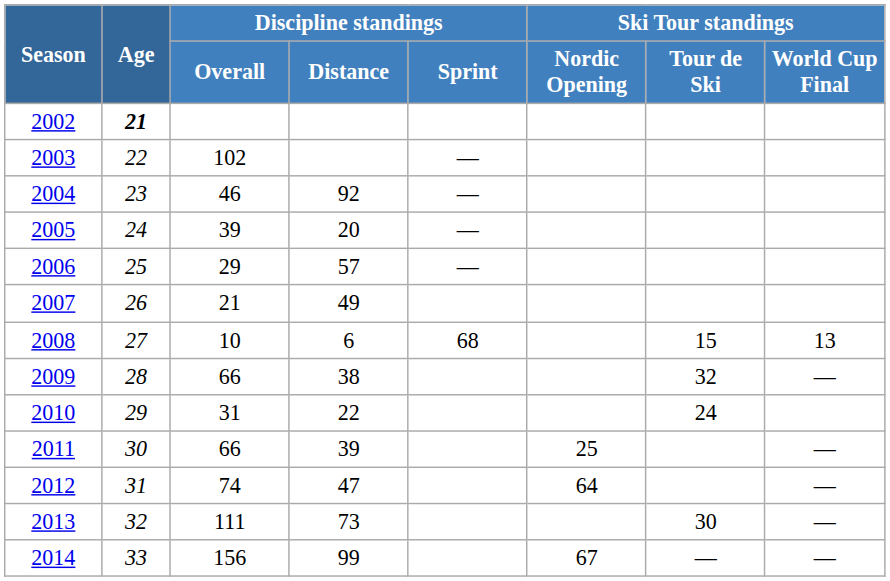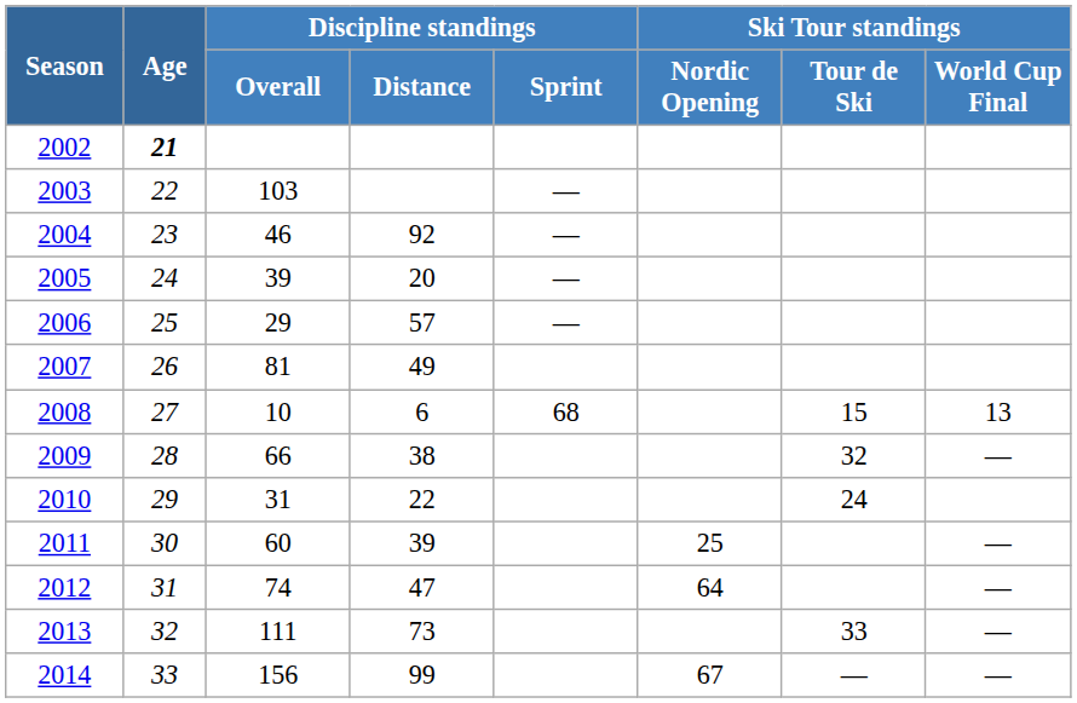 <table class="wikitable" style="font-size:95%; text-align:center; border:grey solid 1px; border-collapse:collapse; background:#ffffff;">
 <tr>
 <th style="background-color:#369; color:white; width:60px;" rowspan="2"> Season </th>
 <th style="background-color:#369; color:white; width:40px;" rowspan="2"> Age </th>
 <th style="background-color:#4180be; color:white;" colspan="3">Discipline standings</th>
 <th style="background-color:#4180be; color:white;" colspan="3">Ski Tour standings</th>
 </tr>
 <tr>
 <th style="background-color:#4180be; color:white; width:75px;">Overall</th>
 <th style="background-color:#4180be; color:white; width:75px;">Distance</th>
 <th style="background-color:#4180be; color:white; width:75px;">Sprint</th>
 <th style="background-color:#4180be; color:white; width:75px;">Nordic<br>Opening</th>
 <th style="background-color:#4180be; color:white; width:75px;">Tour de<br>Ski</th>
 <th style="background-color:#4180be; color:white; width:75px;">World Cup<br>Final</th>
 </tr>
 <tr>
 <td><a href='#'>2002</a></td>
 <td><strong><em>21</em></strong></td>
 <td></td>
 <td></td>
 <td></td>
 <td></td>
 <td></td>
 <td></td>
 </tr>
 <tr>
 <td><a href='#'>2003</a></td>
 <td><em>22</em></td>
-<td>102</td>
+<td>103</td>
 <td></td>
 <td>—</td>
 <td></td>
 <td></td>
 <td></td>
 </tr>
 <tr>
 <td><a href='#'>2004</a></td>
 <td><em>23</em></td>
 <td>46</td>
 <td>92</td>
 <td>—</td>
 <td></td>
 <td></td>
 <td></td>
 </tr>
 <tr>
 <td><a href='#'>2005</a></td>
 <td><em>24</em></td>
 <td>39</td>
 <td>20</td>
 <td>—</td>
 <td></td>
 <td></td>
 <td></td>
 </tr>
 <tr>
 <td><a href='#'>2006</a></td>
 <td><em>25</em></td>
 <td>29</td>
 <td>57</td>
 <td>—</td>
 <td></td>
 <td></td>
 <td></td>
 </tr>
 <tr>
 <td><a href='#'>2007</a></td>
 <td><em>26</em></td>
-<td>21</td>
+<td>81</td>
 <td>49</td>
 <td></td>
 <td></td>
 <td></td>
 <td></td>
 </tr>
 <tr>
 <td><a href='#'>2008</a></td>
 <td><em>27</em></td>
 <td>10</td>
 <td>6</td>
 <td>68</td>
 <td></td>
 <td>15</td>
 <td>13</td>
 </tr>
 <tr>
 <td><a href='#'>2009</a></td>
 <td><em>28</em></td>
 <td>66</td>
 <td>38</td>
 <td></td>
 <td></td>
 <td>32</td>
 <td>—</td>
 </tr>
 <tr>
 <td><a href='#'>2010</a></td>
 <td><em>29</em></td>
 <td>31</td>
 <td>22</td>
 <td></td>
 <td></td>
 <td>24</td>
 <td></td>
 </tr>
 <tr>
 <td><a href='#'>2011</a></td>
 <td><em>30</em></td>
-<td>66</td>
+<td>60</td>
 <td>39</td>
 <td></td>
 <td>25</td>
 <td></td>
 <td>—</td>
 </tr>
 <tr>
 <td><a href='#'>2012</a></td>
 <td><em>31</em></td>
 <td>74</td>
 <td>47</td>
 <td></td>
 <td>64</td>
 <td></td>
 <td>—</td>
 </tr>
 <tr>
 <td><a href='#'>2013</a></td>
 <td><em>32</em></td>
 <td>111</td>
 <td>73</td>
 <td></td>
 <td></td>
-<td>30</td>
+<td>33</td>
 <td>—</td>
 </tr>
 <tr>
 <td><a href='#'>2014</a></td>
 <td><em>33</em></td>
 <td>156</td>
 <td>99</td>
 <td></td>
 <td>67</td>
 <td>—</td>
 <td>—</td>
 </tr>
 </table>
